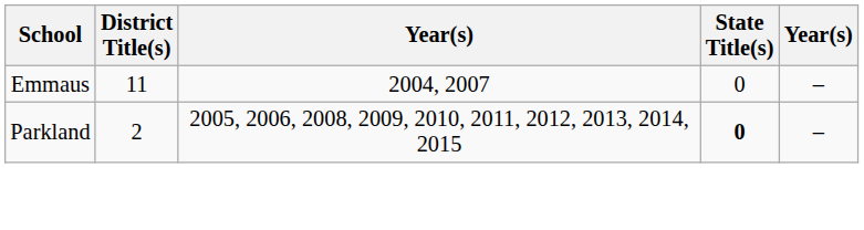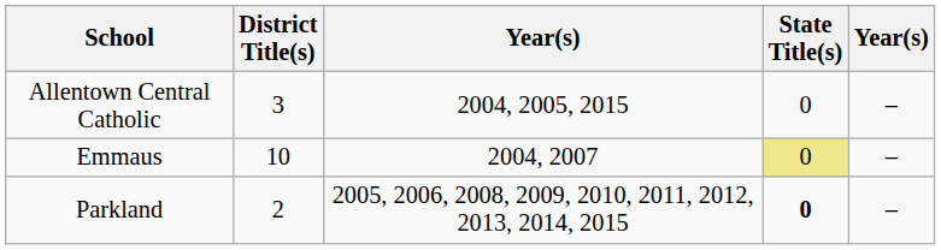 <table class="wikitable" style="text-align:center">
 <tr>
 <th>School</th>
 <th>District<br>Title(s)</th>
 <th>Year(s)</th>
 <th>State<br>Title(s)</th>
 <th>Year(s)</th>
 </tr>
 <tr>
+<td>Allentown Central Catholic</td>
+<td>3</td>
+<td>2004, 2005, 2015</td>
+<td>0</td>
+<td>–</td>
+</tr>
+<tr>
 <td>Emmaus</td>
-<td>11</td>
+<td>10</td>
 <td>2004, 2007</td>
-<td>0</td>
+<td style="background: khaki;">0</td>
 <td>–</td>
 </tr>
 <tr>
 <td>Parkland</td>
 <td>2</td>
 <td>2005, 2006, 2008, 2009, 2010, 2011, 2012, 2013, 2014, 2015</td>
 <td><strong>0</strong></td>
 <td>–</td>
 </tr>
 </table>
